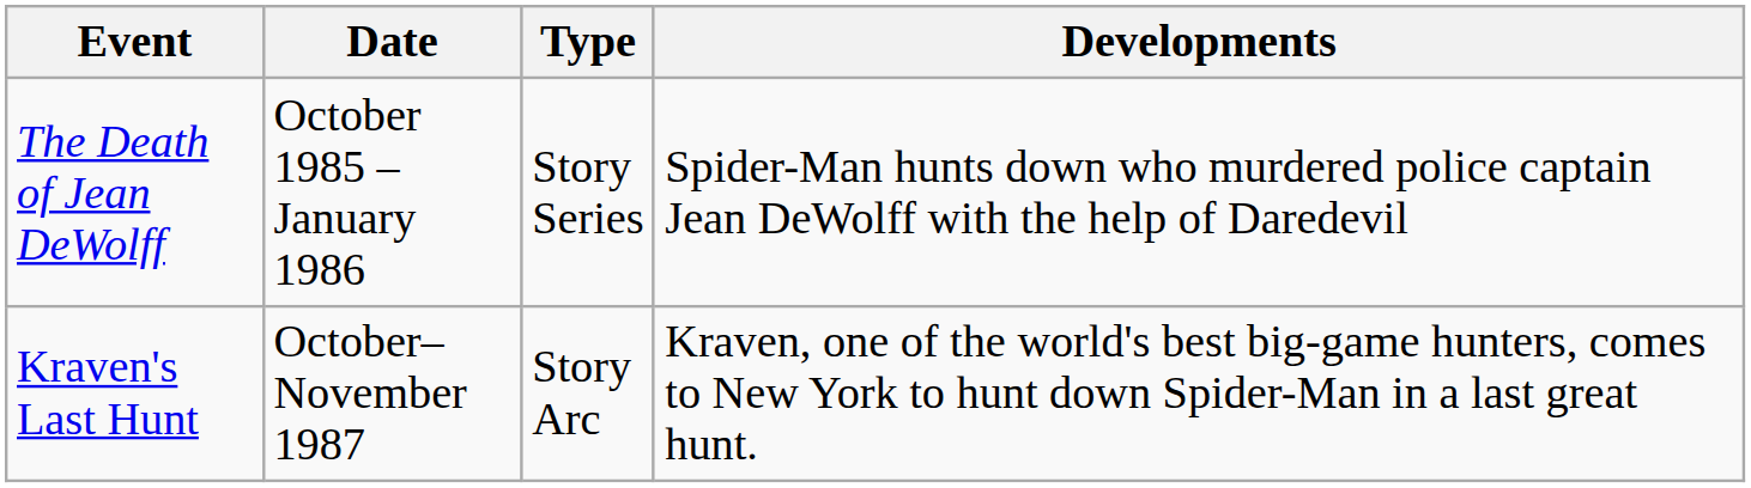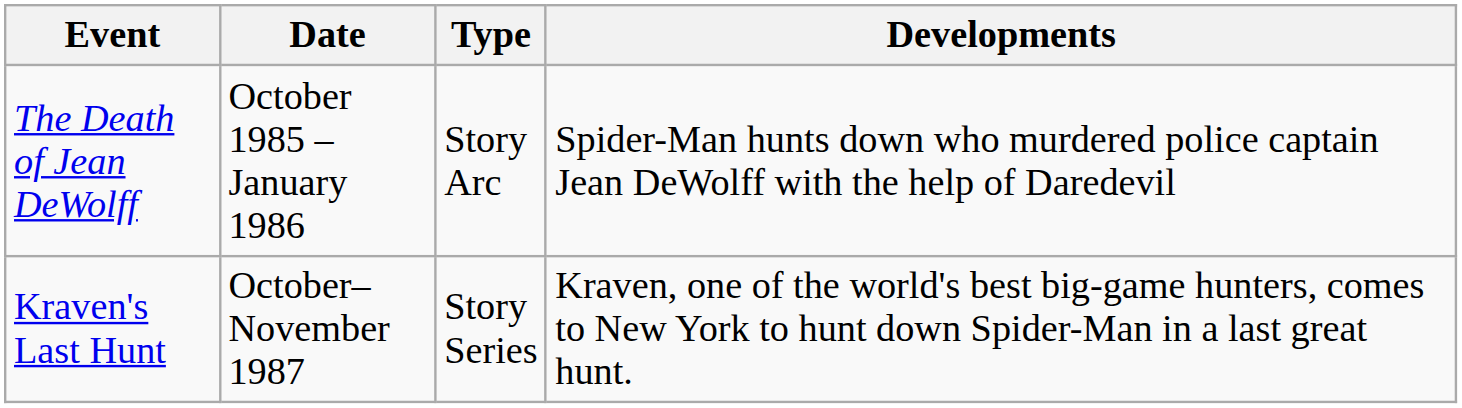 <table class="wikitable">
 <tr>
 <th width=15%>Event</th>
 <th width=15%>Date</th>
 <th width=5%>Type</th>
 <th width=70%>Developments</th>
 </tr>
 <tr>
 <td><em><a href='#'>The Death of Jean DeWolff</a></em></td>
 <td>October 1985 – January 1986</td>
-<td>Story Series</td>
+<td>Story Arc</td>
 <td>Spider-Man hunts down who murdered police captain Jean DeWolff with the help of Daredevil</td>
 </tr>
 <tr>
 <td><a href='#'>Kraven's Last Hunt</a></td>
 <td>October–November 1987</td>
-<td>Story Arc</td>
+<td>Story Series</td>
 <td>Kraven, one of the world's best big-game hunters, comes to New York to hunt down Spider-Man in a last great hunt.</td>
 </tr>
 </table>
